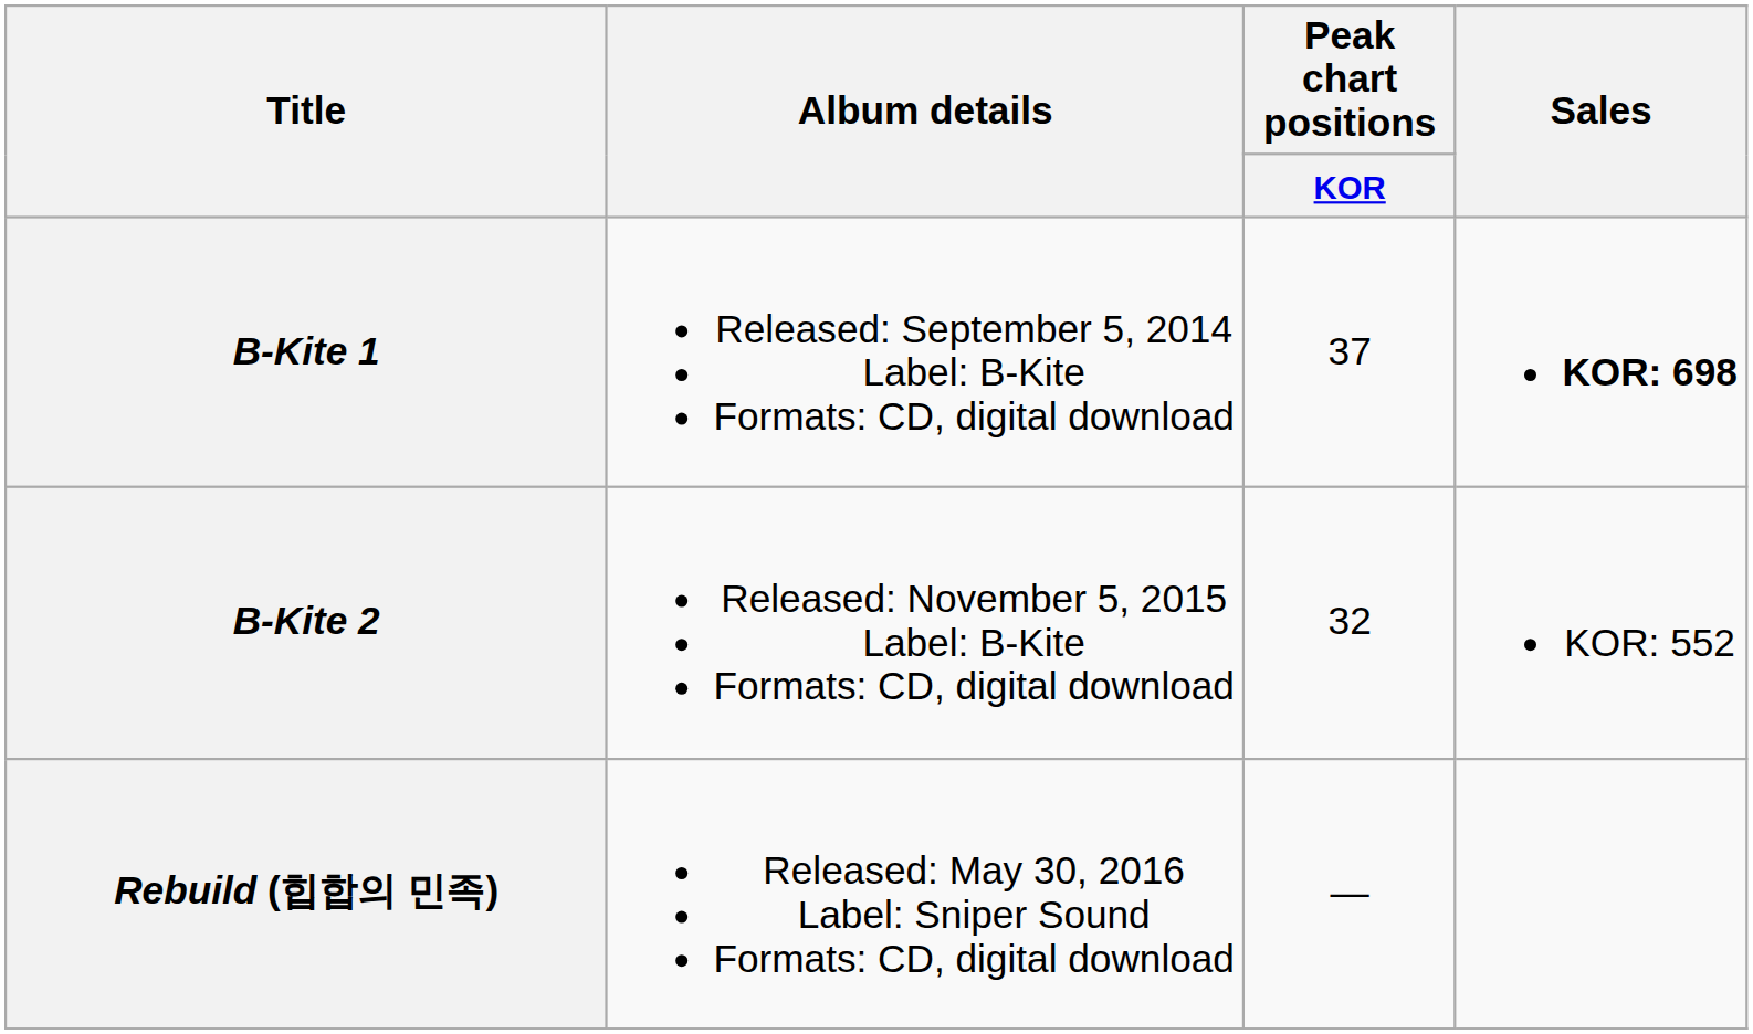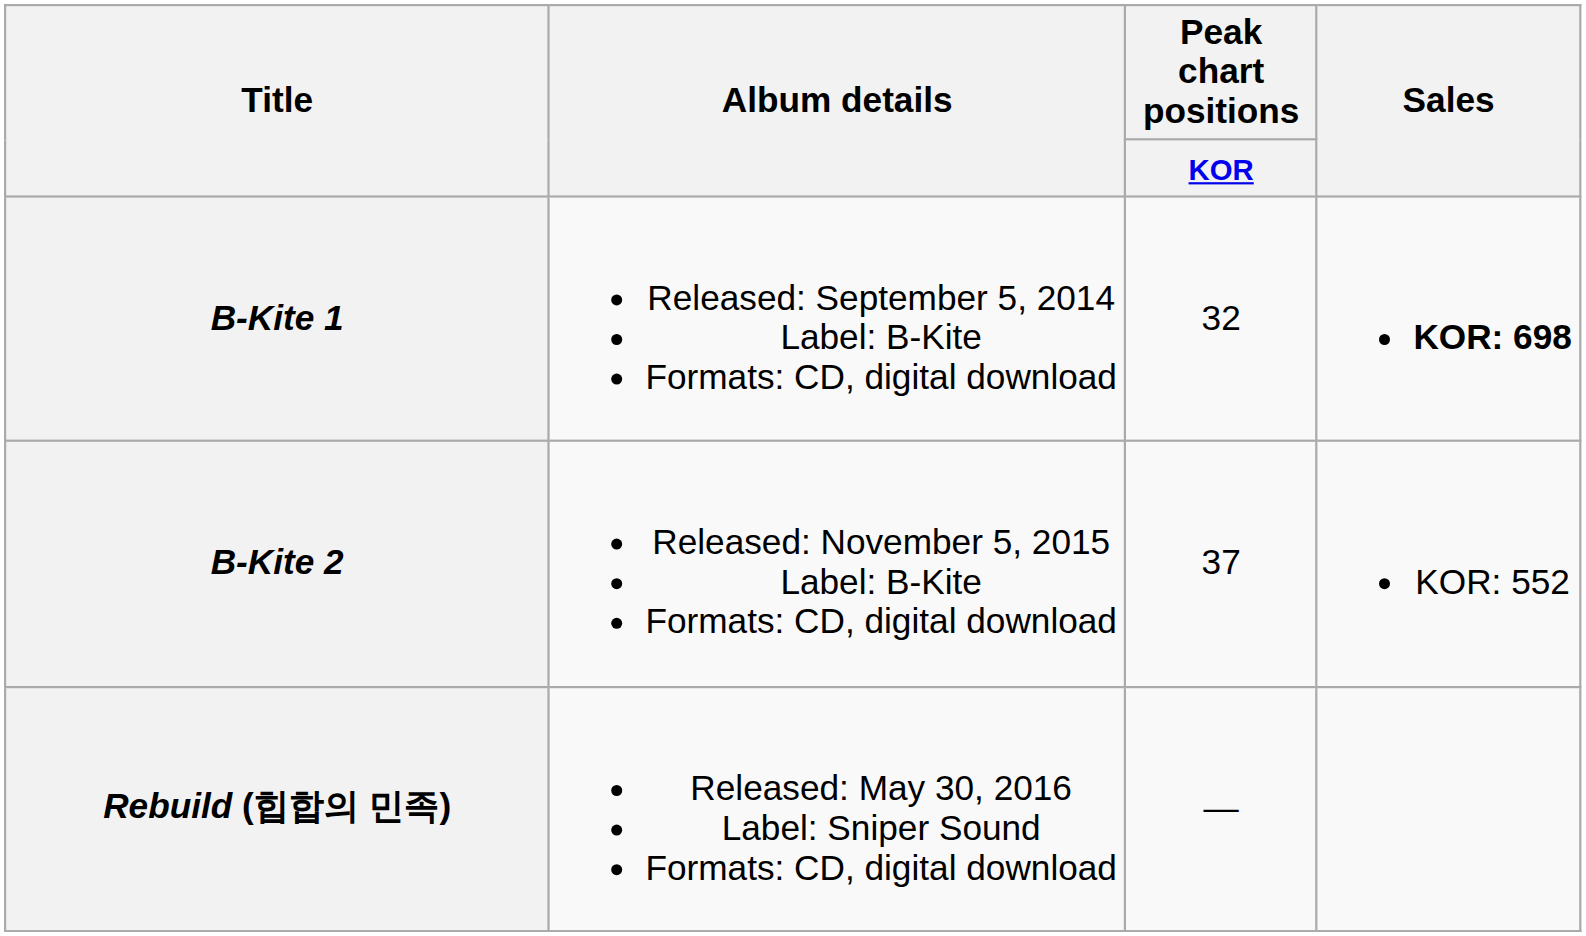 <table class="wikitable plainrowheaders" style="text-align:center;">
 <tr>
 <th scope="col" rowspan="2" style="width:15em;">Title</th>
 <th scope="col" rowspan="2">Album details</th>
 <th scope="col" colspan="1" style="width:5em;">Peak chart positions</th>
 <th scope="col" rowspan="2">Sales</th>
 </tr>
 <tr>
 <th><small><a href='#'>KOR</a></small><br></th>
 </tr>
 <tr>
 <th scope="row"><em>B-Kite 1</em></th>
 <td><br><ul><li>Released: September 5, 2014</li><li>Label: B-Kite</li><li>Formats: CD, digital download</li></ul></td>
-<td>37</td>
+<td>32</td>
 <td><strong><br><ul><li>KOR: 698</li></ul></strong></td>
 </tr>
 <tr>
 <th scope="row"><em>B-Kite 2</em></th>
 <td><br><ul><li>Released: November 5, 2015</li><li>Label: B-Kite</li><li>Formats: CD, digital download</li></ul></td>
-<td>32</td>
+<td>37</td>
 <td><br><ul><li>KOR: 552</li></ul></td>
 </tr>
 <tr>
 <th scope="row"><em>Rebuild</em> (힙합의 민족)</th>
 <td><br><ul><li>Released: May 30, 2016</li><li>Label: Sniper Sound</li><li>Formats: CD, digital download</li></ul></td>
 <td>—</td>
 <td></td>
 </tr>
 <tr>
 </tr>
 </table>
